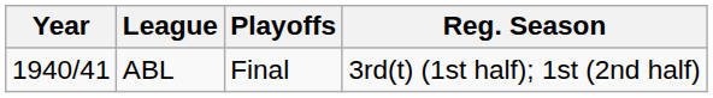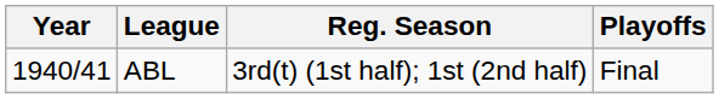 <table class="wikitable">
 <tr>
 <th>Year</th>
 <th>League</th>
+<th>Reg. Season</th>
 <th>Playoffs</th>
-<th>Reg. Season</th>
 </tr>
 <tr>
 <td>1940/41</td>
 <td>ABL</td>
+<td>3rd(t) (1st half); 1st (2nd half)</td>
 <td>Final</td>
-<td>3rd(t) (1st half); 1st (2nd half)</td>
 </tr>
 </table>
